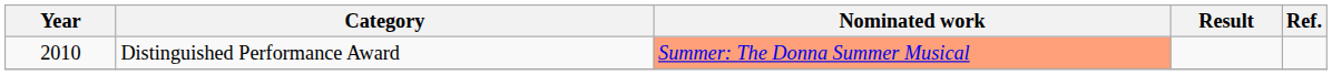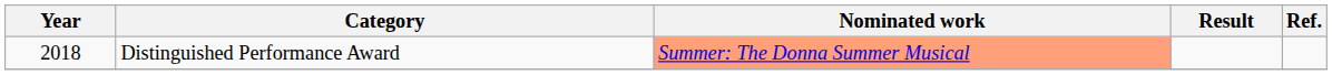 <table class=wikitable>
 <tr>
 <th scope="col" style="width:5em;">Year</th>
 <th scope="col" style="width:26em;">Category</th>
 <th scope="col" style="width:25em;">Nominated work</th>
 <th scope="col" style="width:5em;">Result</th>
 <th>Ref.</th>
 </tr>
 <tr>
-<td style="text-align:center;">2010</td>
+<td style="text-align:center;">2018</td>
 <td>Distinguished Performance Award</td>
 <td style="background: lightsalmon;"><em><a href='#'>Summer: The Donna Summer Musical</a></em></td>
 <td></td>
 <td style="text-align:center;"></td>
 </tr>
 <tr>
 </tr>
 </table>
